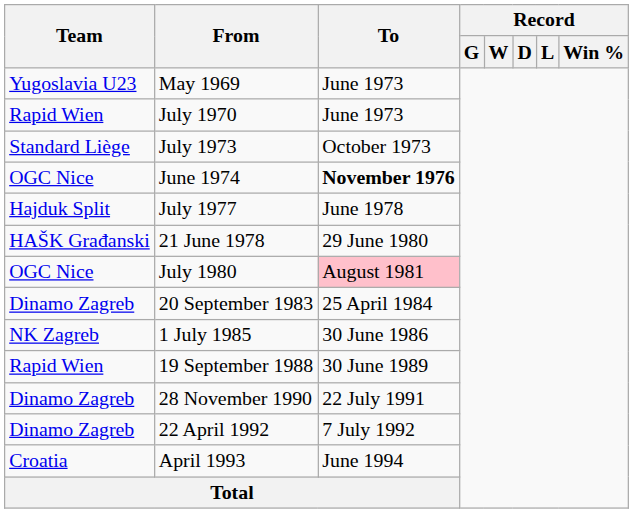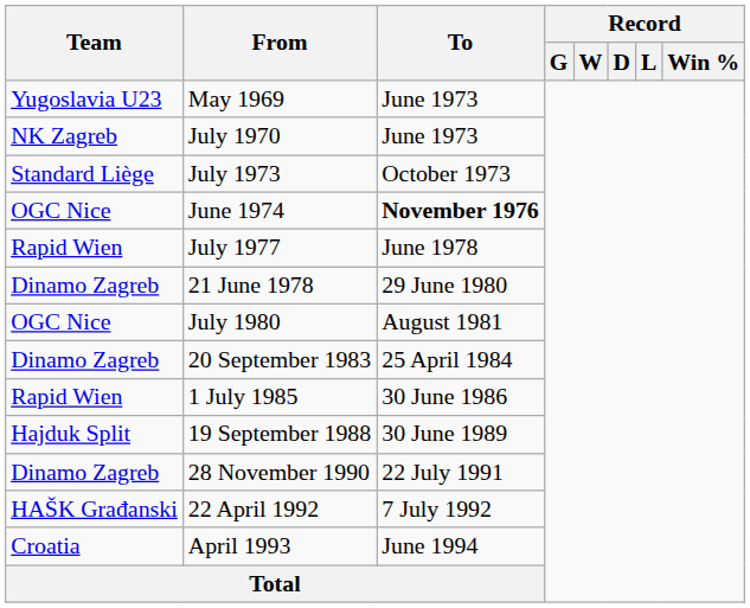 <table class="wikitable sortable">
 <tr>
 <th rowspan="2">Team</th>
 <th rowspan="2">From</th>
 <th rowspan="2">To</th>
 <th colspan="5">Record</th>
 </tr>
 <tr>
 <th>G</th>
 <th>W</th>
 <th>D</th>
 <th>L</th>
 <th>Win %</th>
 </tr>
 <tr>
 <td><a href='#'>Yugoslavia U23</a></td>
 <td>May 1969</td>
 <td>June 1973<br></td>
 </tr>
 <tr>
-<td><a href='#'>Rapid Wien</a></td>
+<td><a href='#'>NK Zagreb</a></td>
 <td>July 1970</td>
 <td>June 1973<br></td>
 </tr>
 <tr>
 <td><a href='#'>Standard Liège</a></td>
 <td>July 1973</td>
 <td>October 1973<br></td>
 </tr>
 <tr>
 <td><a href='#'>OGC Nice</a></td>
 <td>June 1974</td>
 <td><strong>November 1976<br></strong></td>
 </tr>
 <tr>
-<td><a href='#'>Hajduk Split</a></td>
+<td><a href='#'>Rapid Wien</a></td>
 <td>July 1977</td>
 <td>June 1978<br></td>
 </tr>
 <tr>
-<td><a href='#'>HAŠK Građanski</a></td>
+<td><a href='#'>Dinamo Zagreb</a></td>
 <td>21 June 1978</td>
 <td>29 June 1980<br></td>
 </tr>
 <tr>
 <td><a href='#'>OGC Nice</a></td>
 <td>July 1980</td>
-<td style="background: pink;">August 1981<br></td>
+<td>August 1981<br></td>
 </tr>
 <tr>
 <td><a href='#'>Dinamo Zagreb</a></td>
 <td>20 September 1983</td>
 <td>25 April 1984<br></td>
 </tr>
 <tr>
-<td><a href='#'>NK Zagreb</a></td>
+<td><a href='#'>Rapid Wien</a></td>
 <td>1 July 1985</td>
 <td>30 June 1986<br></td>
 </tr>
 <tr>
-<td><a href='#'>Rapid Wien</a></td>
+<td><a href='#'>Hajduk Split</a></td>
 <td>19 September 1988</td>
 <td>30 June 1989<br></td>
 </tr>
 <tr>
 <td><a href='#'>Dinamo Zagreb</a></td>
 <td>28 November 1990</td>
 <td>22 July 1991<br></td>
 </tr>
 <tr>
-<td><a href='#'>Dinamo Zagreb</a></td>
+<td><a href='#'>HAŠK Građanski</a></td>
 <td>22 April 1992</td>
 <td>7 July 1992<br></td>
 </tr>
 <tr>
 <td><a href='#'>Croatia</a></td>
 <td>April 1993</td>
 <td>June 1994<br></td>
 </tr>
 <tr>
 <th colspan="3">Total<br></th>
 </tr>
 </table>
